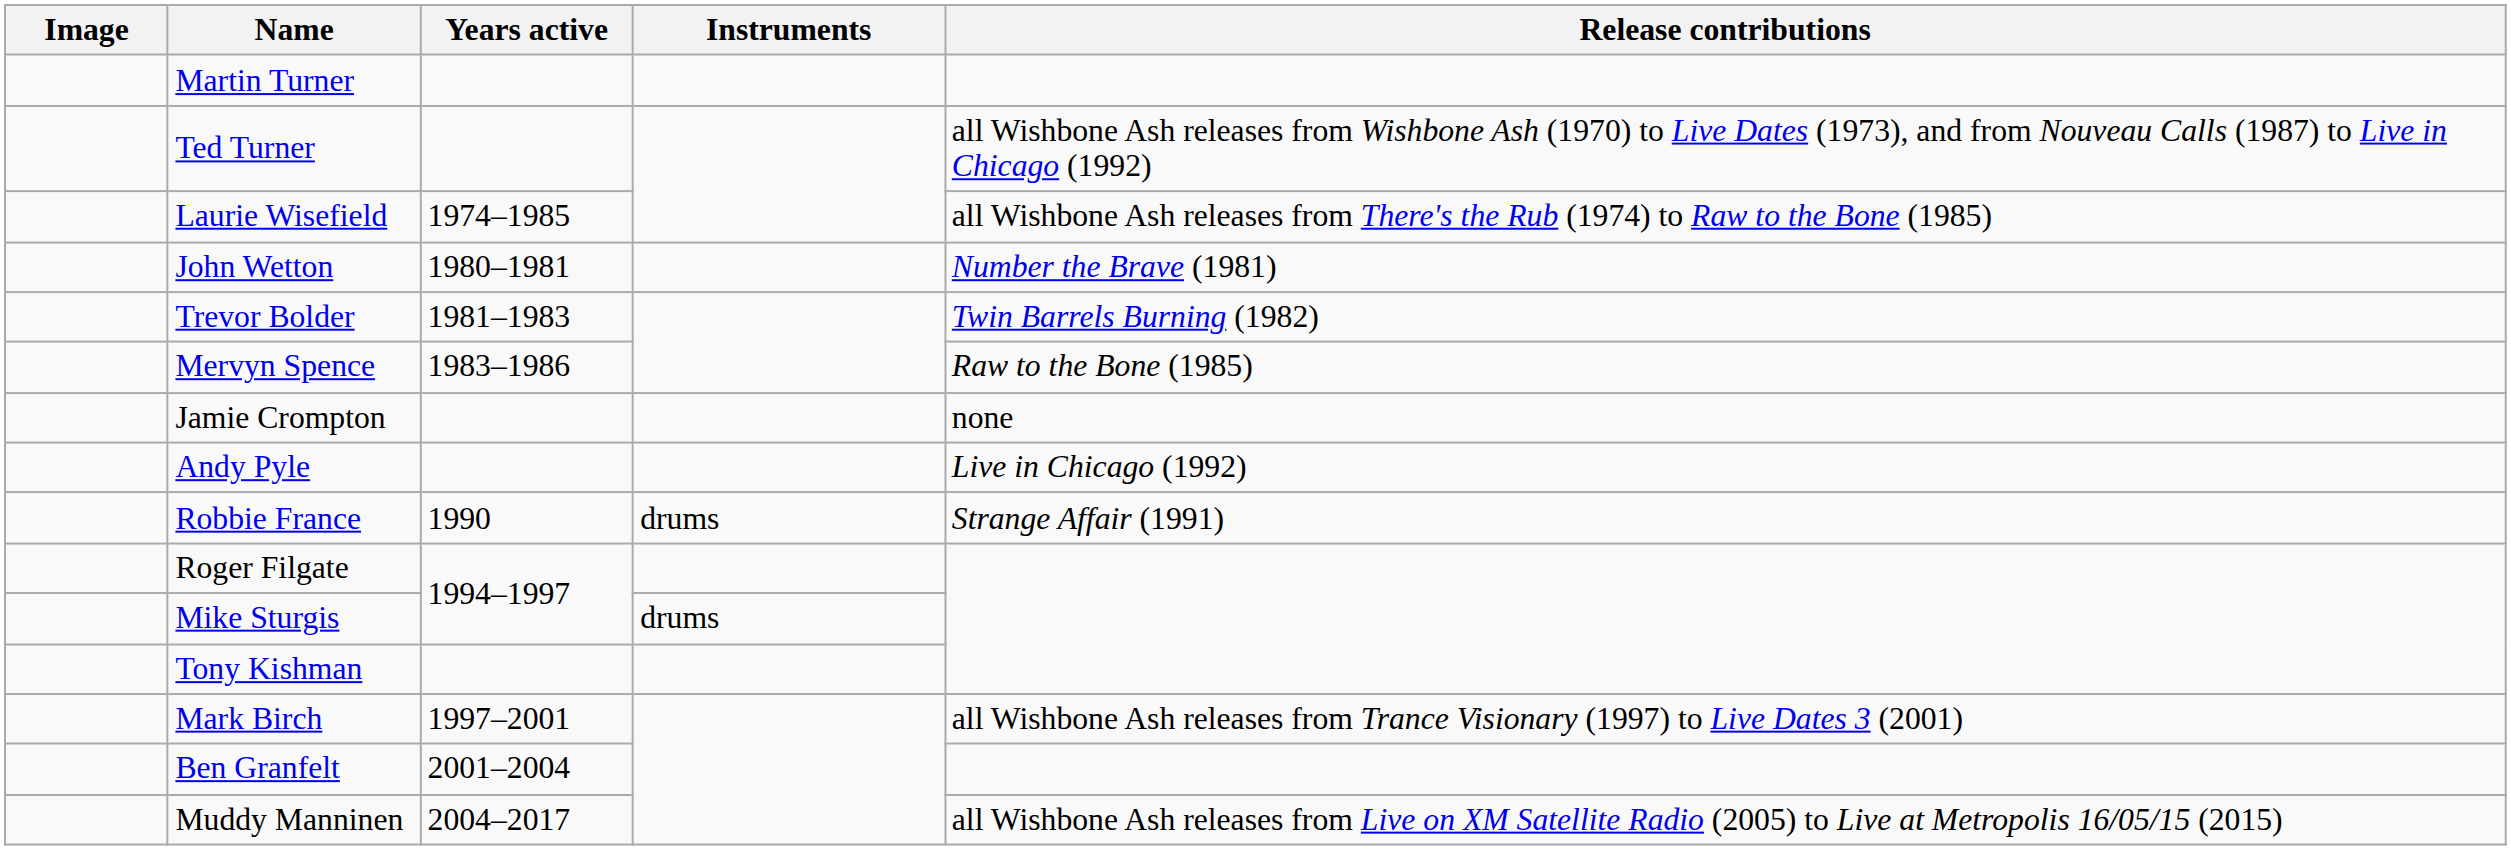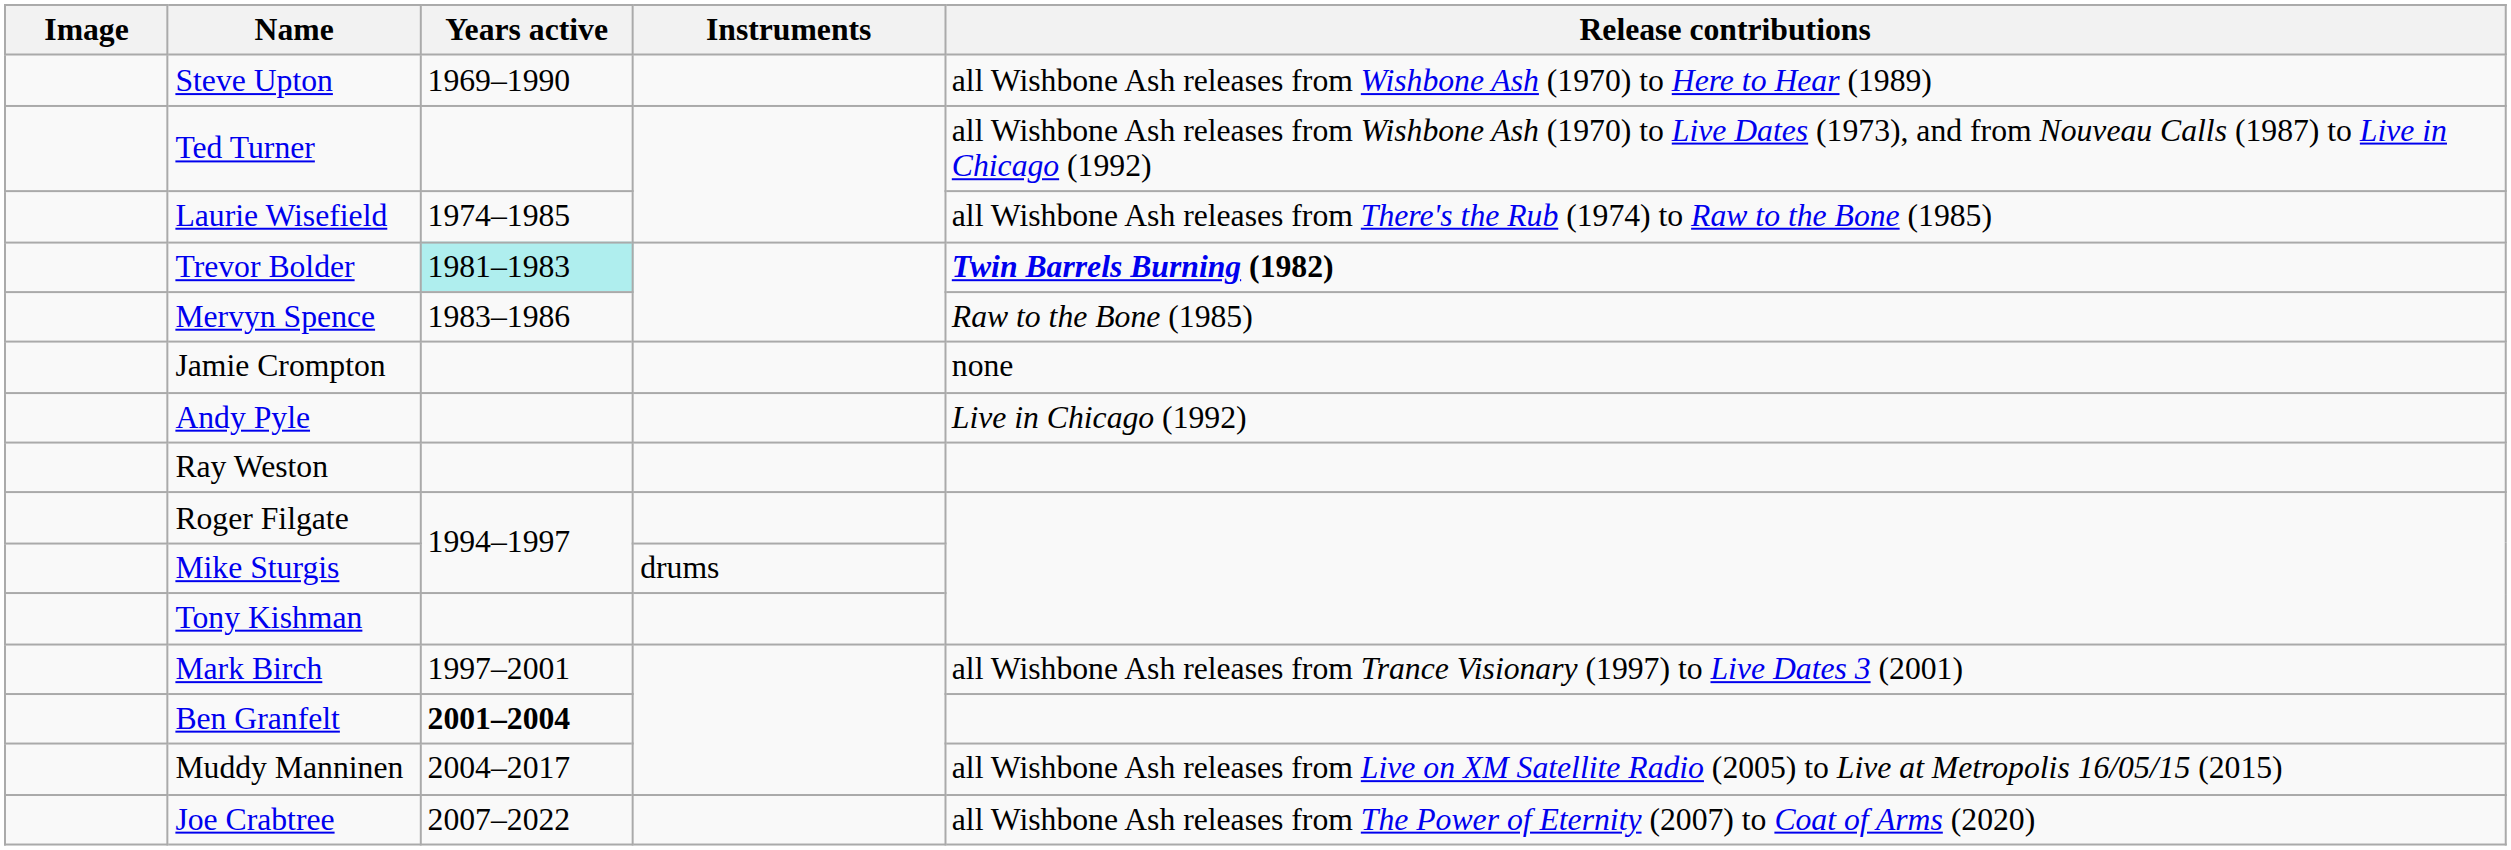 <table class="wikitable" border="1" width=100%>
 <tr>
 <th width="75">Image</th>
 <th width="120">Name</th>
 <th width="100">Years active</th>
 <th width="150">Instruments</th>
 <th>Release contributions</th>
 </tr>
 <tr>
 <td></td>
-<td><a href='#'>Martin Turner</a></td>
+<td><a href='#'>Steve Upton</a></td>
+<td>1969–1990</td>
 <td></td>
-<td></td>
-<td></td>
+<td>all Wishbone Ash releases from <em><a href='#'>Wishbone Ash</a></em> (1970) to <em><a href='#'>Here to Hear</a></em> (1989)</td>
 </tr>
 <tr>
 <td></td>
 <td><a href='#'>Ted Turner</a></td>
 <td></td>
 <td rowspan="2"></td>
 <td>all Wishbone Ash releases from <em>Wishbone Ash</em> (1970) to <em><a href='#'>Live Dates</a></em> (1973), and from <em>Nouveau Calls</em> (1987) to <em><a href='#'>Live in Chicago</a></em> (1992)</td>
 </tr>
 <tr>
 <td></td>
 <td><a href='#'>Laurie Wisefield</a></td>
 <td>1974–1985</td>
 <td>all Wishbone Ash releases from <em><a href='#'>There's the Rub</a></em> (1974) to <em><a href='#'>Raw to the Bone</a></em> (1985)</td>
 </tr>
 <tr>
 <td></td>
-<td><a href='#'>John Wetton</a></td>
-<td>1980–1981 </td>
-<td></td>
-<td><em><a href='#'>Number the Brave</a></em> (1981)</td>
-</tr>
-<tr>
-<td></td>
 <td><a href='#'>Trevor Bolder</a></td>
-<td>1981–1983 </td>
+<td style="background: paleturquoise;">1981–1983 </td>
 <td rowspan="2"></td>
-<td><em><a href='#'>Twin Barrels Burning</a></em> (1982)</td>
+<td><strong><em><a href='#'>Twin Barrels Burning</a></em> (1982)</strong></td>
 </tr>
 <tr>
 <td></td>
 <td><a href='#'>Mervyn Spence</a></td>
 <td>1983–1986</td>
 <td><em>Raw to the Bone</em> (1985)</td>
 </tr>
 <tr>
 <td></td>
 <td>Jamie Crompton</td>
 <td></td>
 <td></td>
 <td>none</td>
 </tr>
 <tr>
 <td></td>
 <td><a href='#'>Andy Pyle</a></td>
 <td></td>
 <td></td>
 <td><em>Live in Chicago</em> (1992)</td>
 </tr>
 <tr>
 <td></td>
-<td><a href='#'>Robbie France</a></td>
-<td>1990 </td>
-<td>drums</td>
-<td><em>Strange Affair</em> (1991)</td>
+<td>Ray Weston</td>
+<td></td>
+<td></td>
+<td></td>
 </tr>
 <tr>
 <td></td>
 <td>Roger Filgate</td>
 <td rowspan="2">1994–1997</td>
 <td></td>
 <td rowspan="3"></td>
 </tr>
 <tr>
 <td></td>
 <td><a href='#'>Mike Sturgis</a></td>
 <td>drums</td>
 </tr>
 <tr>
 <td></td>
 <td><a href='#'>Tony Kishman</a></td>
 <td></td>
 <td></td>
 </tr>
 <tr>
 <td></td>
 <td><a href='#'>Mark Birch</a></td>
 <td>1997–2001</td>
 <td rowspan="3"></td>
 <td>all Wishbone Ash releases from <em>Trance Visionary</em> (1997) to <em><a href='#'>Live Dates 3</a></em> (2001)</td>
 </tr>
 <tr>
 <td></td>
 <td><a href='#'>Ben Granfelt</a></td>
-<td>2001–2004</td>
+<td><strong>2001–2004</strong></td>
 <td></td>
 </tr>
 <tr>
 <td></td>
 <td>Muddy Manninen</td>
 <td>2004–2017</td>
 <td>all Wishbone Ash releases from <em><a href='#'>Live on XM Satellite Radio</a></em> (2005) to <em>Live at Metropolis 16/05/15</em> (2015)</td>
 </tr>
+<tr>
+<td></td>
+<td><a href='#'>Joe Crabtree</a></td>
+<td>2007–2022</td>
+<td></td>
+<td>all Wishbone Ash releases from <em><a href='#'>The Power of Eternity</a></em> (2007) to <em><a href='#'>Coat of Arms</a></em> (2020)</td>
+</tr>
 </table>
